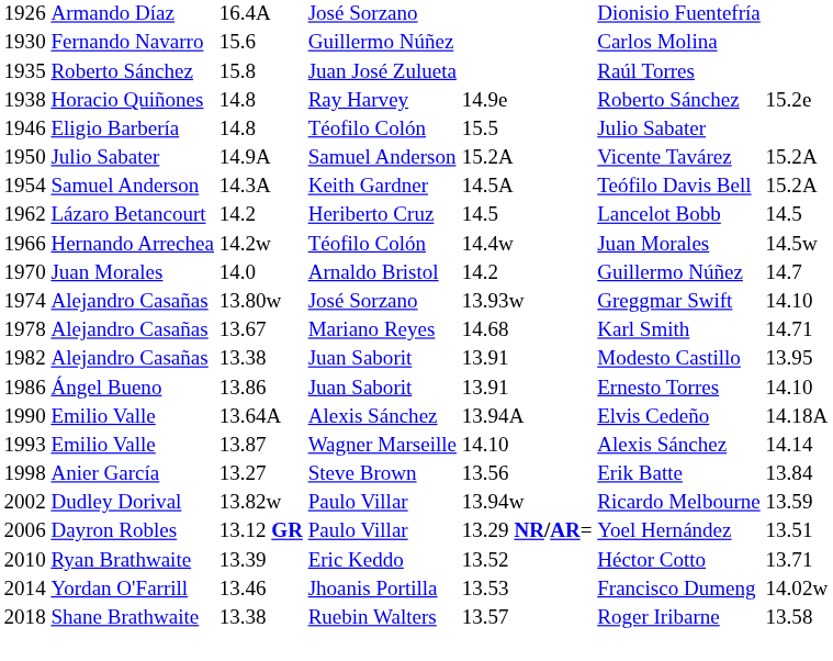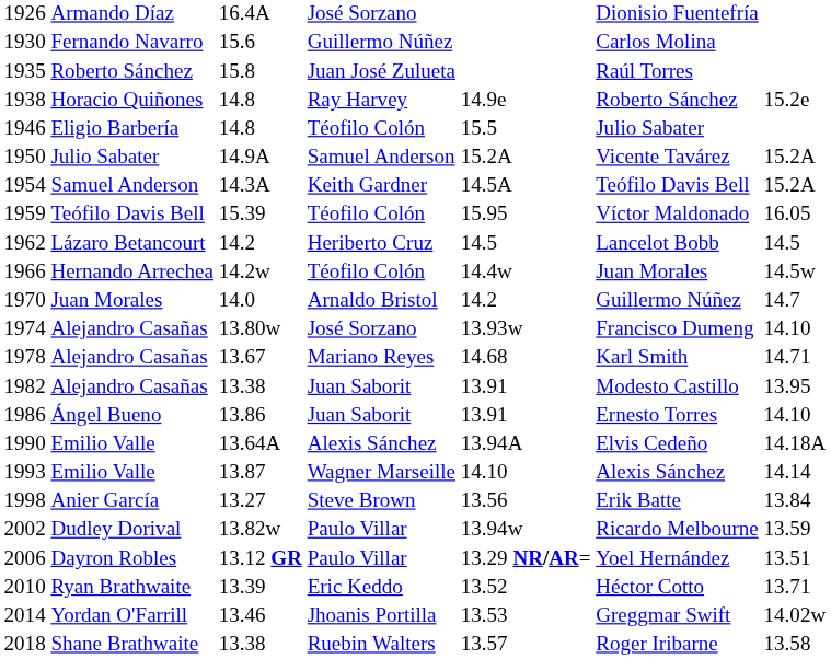 <table>
 <tr>
 <td>1926</td>
 <td><a href='#'>Armando Díaz</a><br> </td>
 <td>16.4A</td>
 <td><a href='#'>José Sorzano</a><br> </td>
 <td></td>
 <td><a href='#'>Dionisio Fuentefría</a><br> </td>
 <td></td>
 </tr>
 <tr>
 <td>1930</td>
 <td><a href='#'>Fernando Navarro</a><br> </td>
 <td>15.6</td>
 <td><a href='#'>Guillermo Núñez</a><br> </td>
 <td></td>
 <td><a href='#'>Carlos Molina</a><br> </td>
 <td></td>
 </tr>
 <tr>
 <td>1935</td>
 <td><a href='#'>Roberto Sánchez</a><br> </td>
 <td>15.8</td>
 <td><a href='#'>Juan José Zulueta</a><br> </td>
 <td></td>
 <td><a href='#'>Raúl Torres</a><br> </td>
 <td></td>
 </tr>
 <tr>
 <td>1938</td>
 <td><a href='#'>Horacio Quiñones</a><br> </td>
 <td>14.8</td>
 <td><a href='#'>Ray Harvey</a><br> </td>
 <td>14.9e</td>
 <td><a href='#'>Roberto Sánchez</a><br> </td>
 <td>15.2e</td>
 </tr>
 <tr>
 <td>1946</td>
 <td><a href='#'>Eligio Barbería</a><br> </td>
 <td>14.8</td>
 <td><a href='#'>Téofilo Colón</a><br> </td>
 <td>15.5</td>
 <td><a href='#'>Julio Sabater</a><br> </td>
 <td></td>
 </tr>
 <tr>
 <td>1950</td>
 <td><a href='#'>Julio Sabater</a><br> </td>
 <td>14.9A</td>
 <td><a href='#'>Samuel Anderson</a><br> </td>
 <td>15.2A</td>
 <td><a href='#'>Vicente Tavárez</a><br> </td>
 <td>15.2A</td>
 </tr>
 <tr>
 <td>1954</td>
 <td><a href='#'>Samuel Anderson</a><br> </td>
 <td>14.3A</td>
 <td><a href='#'>Keith Gardner</a><br> </td>
 <td>14.5A</td>
 <td><a href='#'>Teófilo Davis Bell</a><br> </td>
 <td>15.2A</td>
 </tr>
 <tr>
+<td>1959</td>
+<td><a href='#'>Teófilo Davis Bell</a><br> </td>
+<td>15.39</td>
+<td><a href='#'>Téofilo Colón</a><br> </td>
+<td>15.95</td>
+<td><a href='#'>Víctor Maldonado</a><br> </td>
+<td>16.05</td>
+</tr>
+<tr>
 <td>1962</td>
 <td><a href='#'>Lázaro Betancourt</a><br> </td>
 <td>14.2</td>
 <td><a href='#'>Heriberto Cruz</a><br> </td>
 <td>14.5</td>
 <td><a href='#'>Lancelot Bobb</a><br> </td>
 <td>14.5</td>
 </tr>
 <tr>
 <td>1966</td>
 <td><a href='#'>Hernando Arrechea</a><br> </td>
 <td>14.2w</td>
 <td><a href='#'>Téofilo Colón</a><br> </td>
 <td>14.4w</td>
 <td><a href='#'>Juan Morales</a><br> </td>
 <td>14.5w</td>
 </tr>
 <tr>
 <td>1970</td>
 <td><a href='#'>Juan Morales</a><br> </td>
 <td>14.0</td>
 <td><a href='#'>Arnaldo Bristol</a><br> </td>
 <td>14.2</td>
 <td><a href='#'>Guillermo Núñez</a><br> </td>
 <td>14.7</td>
 </tr>
 <tr>
 <td>1974</td>
 <td><a href='#'>Alejandro Casañas</a><br> </td>
 <td>13.80w</td>
 <td><a href='#'>José Sorzano</a><br> </td>
 <td>13.93w</td>
-<td><a href='#'>Greggmar Swift</a><br></td>
+<td><a href='#'>Francisco Dumeng</a><br> </td>
 <td>14.10</td>
 </tr>
 <tr>
 <td>1978</td>
 <td><a href='#'>Alejandro Casañas</a><br> </td>
 <td>13.67</td>
 <td><a href='#'>Mariano Reyes</a><br> </td>
 <td>14.68</td>
 <td><a href='#'>Karl Smith</a><br> </td>
 <td>14.71</td>
 </tr>
 <tr>
 <td>1982</td>
 <td><a href='#'>Alejandro Casañas</a><br> </td>
 <td>13.38</td>
 <td><a href='#'>Juan Saborit</a><br> </td>
 <td>13.91</td>
 <td><a href='#'>Modesto Castillo</a><br> </td>
 <td>13.95</td>
 </tr>
 <tr>
 <td>1986</td>
 <td><a href='#'>Ángel Bueno</a><br> </td>
 <td>13.86</td>
 <td><a href='#'>Juan Saborit</a><br> </td>
 <td>13.91</td>
 <td><a href='#'>Ernesto Torres</a><br> </td>
 <td>14.10</td>
 </tr>
 <tr>
 <td>1990</td>
 <td><a href='#'>Emilio Valle</a><br> </td>
 <td>13.64A</td>
 <td><a href='#'>Alexis Sánchez</a><br> </td>
 <td>13.94A</td>
 <td><a href='#'>Elvis Cedeño</a><br> </td>
 <td>14.18A</td>
 </tr>
 <tr>
 <td>1993</td>
 <td><a href='#'>Emilio Valle</a><br> </td>
 <td>13.87</td>
 <td><a href='#'>Wagner Marseille</a><br> </td>
 <td>14.10</td>
 <td><a href='#'>Alexis Sánchez</a><br> </td>
 <td>14.14</td>
 </tr>
 <tr>
 <td>1998</td>
 <td><a href='#'>Anier García</a><br> </td>
 <td>13.27</td>
 <td><a href='#'>Steve Brown</a><br> </td>
 <td>13.56</td>
 <td><a href='#'>Erik Batte</a><br> </td>
 <td>13.84</td>
 </tr>
 <tr>
 <td>2002</td>
 <td><a href='#'>Dudley Dorival</a><br> </td>
 <td>13.82w</td>
 <td><a href='#'>Paulo Villar</a><br> </td>
 <td>13.94w</td>
 <td><a href='#'>Ricardo Melbourne</a><br> </td>
 <td>13.59</td>
 </tr>
 <tr>
 <td>2006</td>
 <td><a href='#'>Dayron Robles</a><br></td>
 <td>13.12 <strong><a href='#'>GR</a></strong></td>
 <td><a href='#'>Paulo Villar</a><br></td>
 <td>13.29 <strong><a href='#'>NR</a>/<a href='#'>AR</a></strong>=</td>
 <td><a href='#'>Yoel Hernández</a><br></td>
 <td>13.51</td>
 </tr>
 <tr>
 <td>2010</td>
 <td><a href='#'>Ryan Brathwaite</a><br></td>
 <td>13.39</td>
 <td><a href='#'>Eric Keddo</a><br></td>
 <td>13.52</td>
 <td><a href='#'>Héctor Cotto</a><br></td>
 <td>13.71</td>
 </tr>
 <tr>
 <td>2014</td>
 <td><a href='#'>Yordan O'Farrill</a><br></td>
 <td>13.46</td>
 <td><a href='#'>Jhoanis Portilla</a><br></td>
 <td>13.53</td>
-<td><a href='#'>Francisco Dumeng</a><br> </td>
+<td><a href='#'>Greggmar Swift</a><br></td>
 <td>14.02w</td>
 </tr>
 <tr>
 <td>2018</td>
 <td><a href='#'>Shane Brathwaite</a><br></td>
 <td>13.38 </td>
 <td><a href='#'>Ruebin Walters</a><br></td>
 <td>13.57</td>
 <td><a href='#'>Roger Iribarne</a><br></td>
 <td>13.58</td>
 </tr>
 </table>
